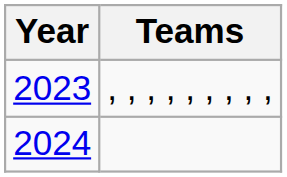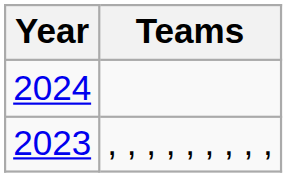 <table class="wikitable">
 <tr>
 <th>Year</th>
 <th>Teams</th>
 </tr>
 <tr>
+<td><a href='#'>2024</a></td>
+<td></td>
+</tr>
+<tr>
 <td><a href='#'>2023</a></td>
 <td>, , , , , , , , , </td>
 </tr>
-<tr>
-<td><a href='#'>2024</a></td>
-<td></td>
-</tr>
 </table>
